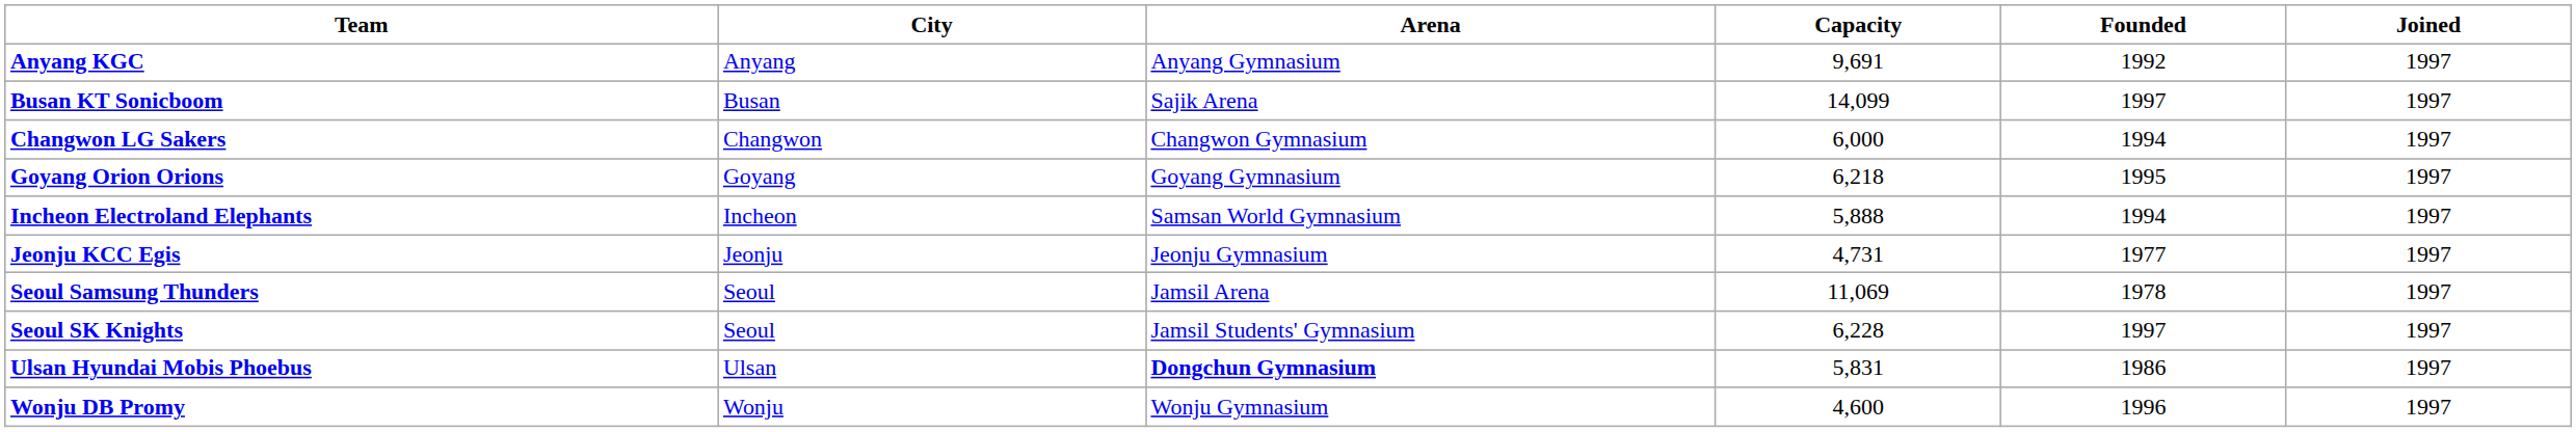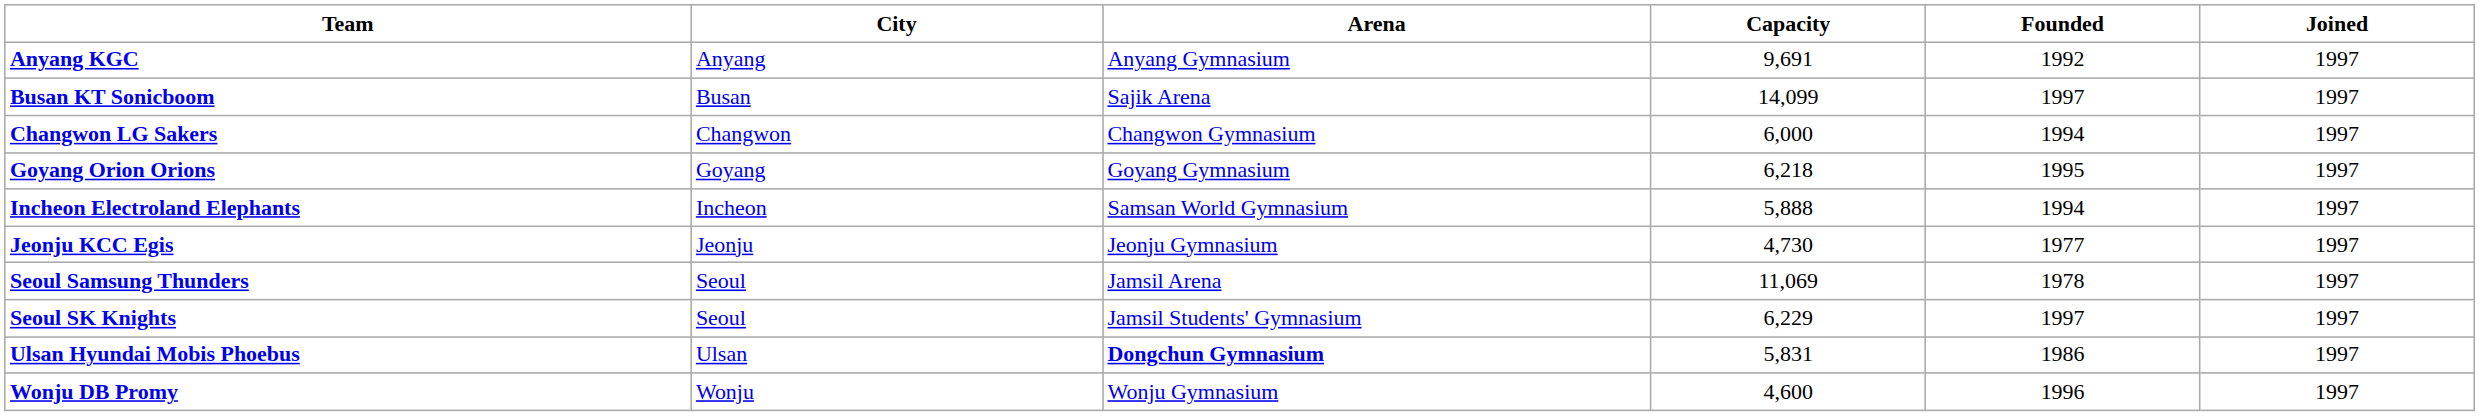 <table class="wikitable" style="width:100%; font-size:88%; background:white;">
 <tr>
 <th style="background:white; width:25%">Team</th>
 <th style="background:white; width:15%">City</th>
 <th style="background:white; width:20%">Arena</th>
 <th style="background:white; width:10%">Capacity</th>
 <th style="background:white; width:10%">Founded</th>
 <th style="background:white; width:10%">Joined</th>
 </tr>
 <tr>
 <td><strong><a href='#'>Anyang KGC</a></strong></td>
 <td><a href='#'>Anyang</a></td>
 <td><a href='#'>Anyang Gymnasium</a></td>
 <td align=center>9,691</td>
 <td align=center>1992</td>
 <td align=center>1997</td>
 </tr>
 <tr>
 <td><strong><a href='#'>Busan KT Sonicboom</a></strong></td>
 <td><a href='#'>Busan</a></td>
 <td><a href='#'>Sajik Arena</a></td>
 <td align=center>14,099</td>
 <td align=center>1997</td>
 <td align=center>1997</td>
 </tr>
 <tr>
 <td><strong><a href='#'>Changwon LG Sakers</a></strong></td>
 <td><a href='#'>Changwon</a></td>
 <td><a href='#'>Changwon Gymnasium</a></td>
 <td align=center>6,000</td>
 <td align=center>1994</td>
 <td align=center>1997</td>
 </tr>
 <tr>
 <td><strong><a href='#'>Goyang Orion Orions</a></strong></td>
 <td><a href='#'>Goyang</a></td>
 <td><a href='#'>Goyang Gymnasium</a></td>
 <td align=center>6,218</td>
 <td align=center>1995</td>
 <td align=center>1997</td>
 </tr>
 <tr>
 <td><strong><a href='#'>Incheon Electroland Elephants</a></strong></td>
 <td><a href='#'>Incheon</a></td>
 <td><a href='#'>Samsan World Gymnasium</a></td>
 <td align=center>5,888</td>
 <td align=center>1994</td>
 <td align=center>1997</td>
 </tr>
 <tr>
 <td><strong><a href='#'>Jeonju KCC Egis</a></strong></td>
 <td><a href='#'>Jeonju</a></td>
 <td><a href='#'>Jeonju Gymnasium</a></td>
-<td align=center>4,731</td>
+<td align=center>4,730</td>
 <td align=center>1977</td>
 <td align=center>1997</td>
 </tr>
 <tr>
 <td><strong><a href='#'>Seoul Samsung Thunders</a></strong></td>
 <td><a href='#'>Seoul</a></td>
 <td><a href='#'>Jamsil Arena</a></td>
 <td align=center>11,069</td>
 <td align=center>1978</td>
 <td align=center>1997</td>
 </tr>
 <tr>
 <td><strong><a href='#'>Seoul SK Knights</a></strong></td>
 <td><a href='#'>Seoul</a></td>
 <td><a href='#'>Jamsil Students' Gymnasium</a></td>
-<td align=center>6,228</td>
+<td align=center>6,229</td>
 <td align=center>1997</td>
 <td align=center>1997</td>
 </tr>
 <tr>
 <td><strong><a href='#'>Ulsan Hyundai Mobis Phoebus</a></strong></td>
 <td><a href='#'>Ulsan</a></td>
 <td><strong><a href='#'>Dongchun Gymnasium</a></strong></td>
 <td align=center>5,831</td>
 <td align=center>1986</td>
 <td align=center>1997</td>
 </tr>
 <tr>
 <td><strong><a href='#'>Wonju DB Promy</a></strong></td>
 <td><a href='#'>Wonju</a></td>
 <td><a href='#'>Wonju Gymnasium</a></td>
 <td align=center>4,600</td>
 <td align=center>1996</td>
 <td align=center>1997</td>
 </tr>
 </table>
